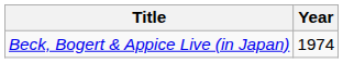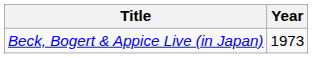 <table class="wikitable">
 <tr>
 <th>Title</th>
 <th>Year</th>
 </tr>
 <tr>
 <td><em><a href='#'>Beck, Bogert & Appice Live (in Japan)</a></em></td>
-<td>1974</td>
+<td>1973</td>
 </tr>
 </table>
